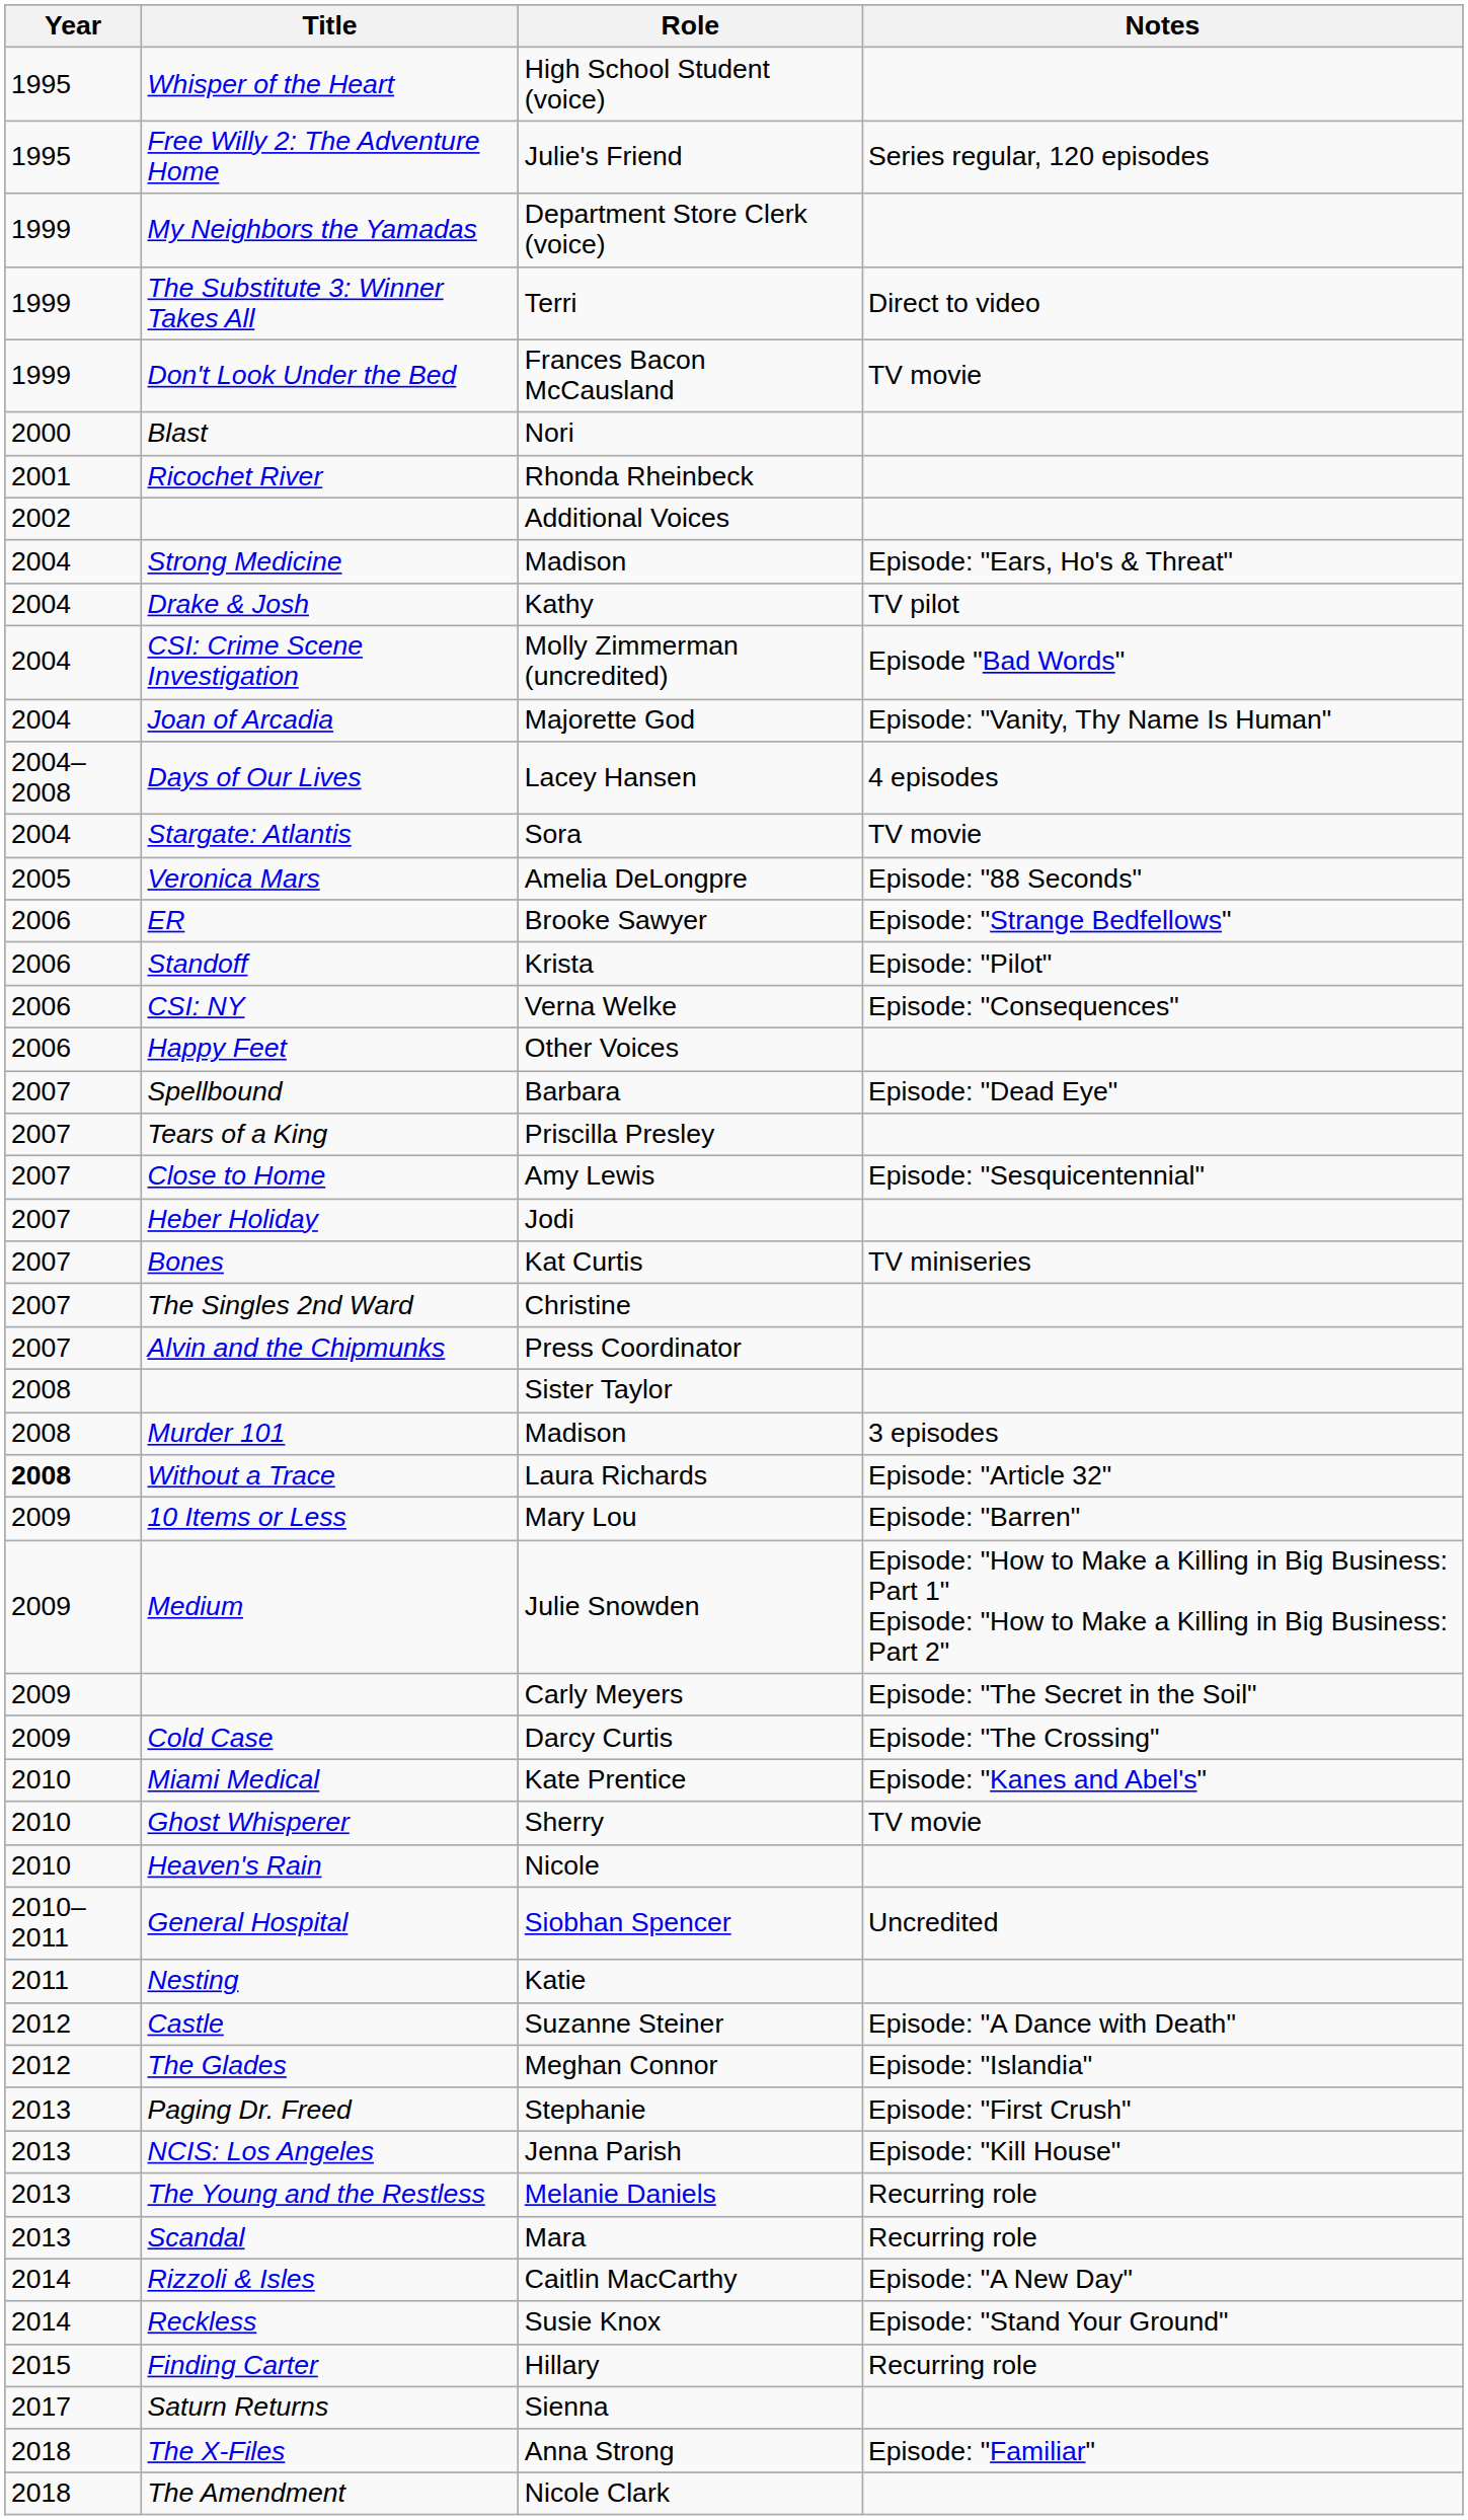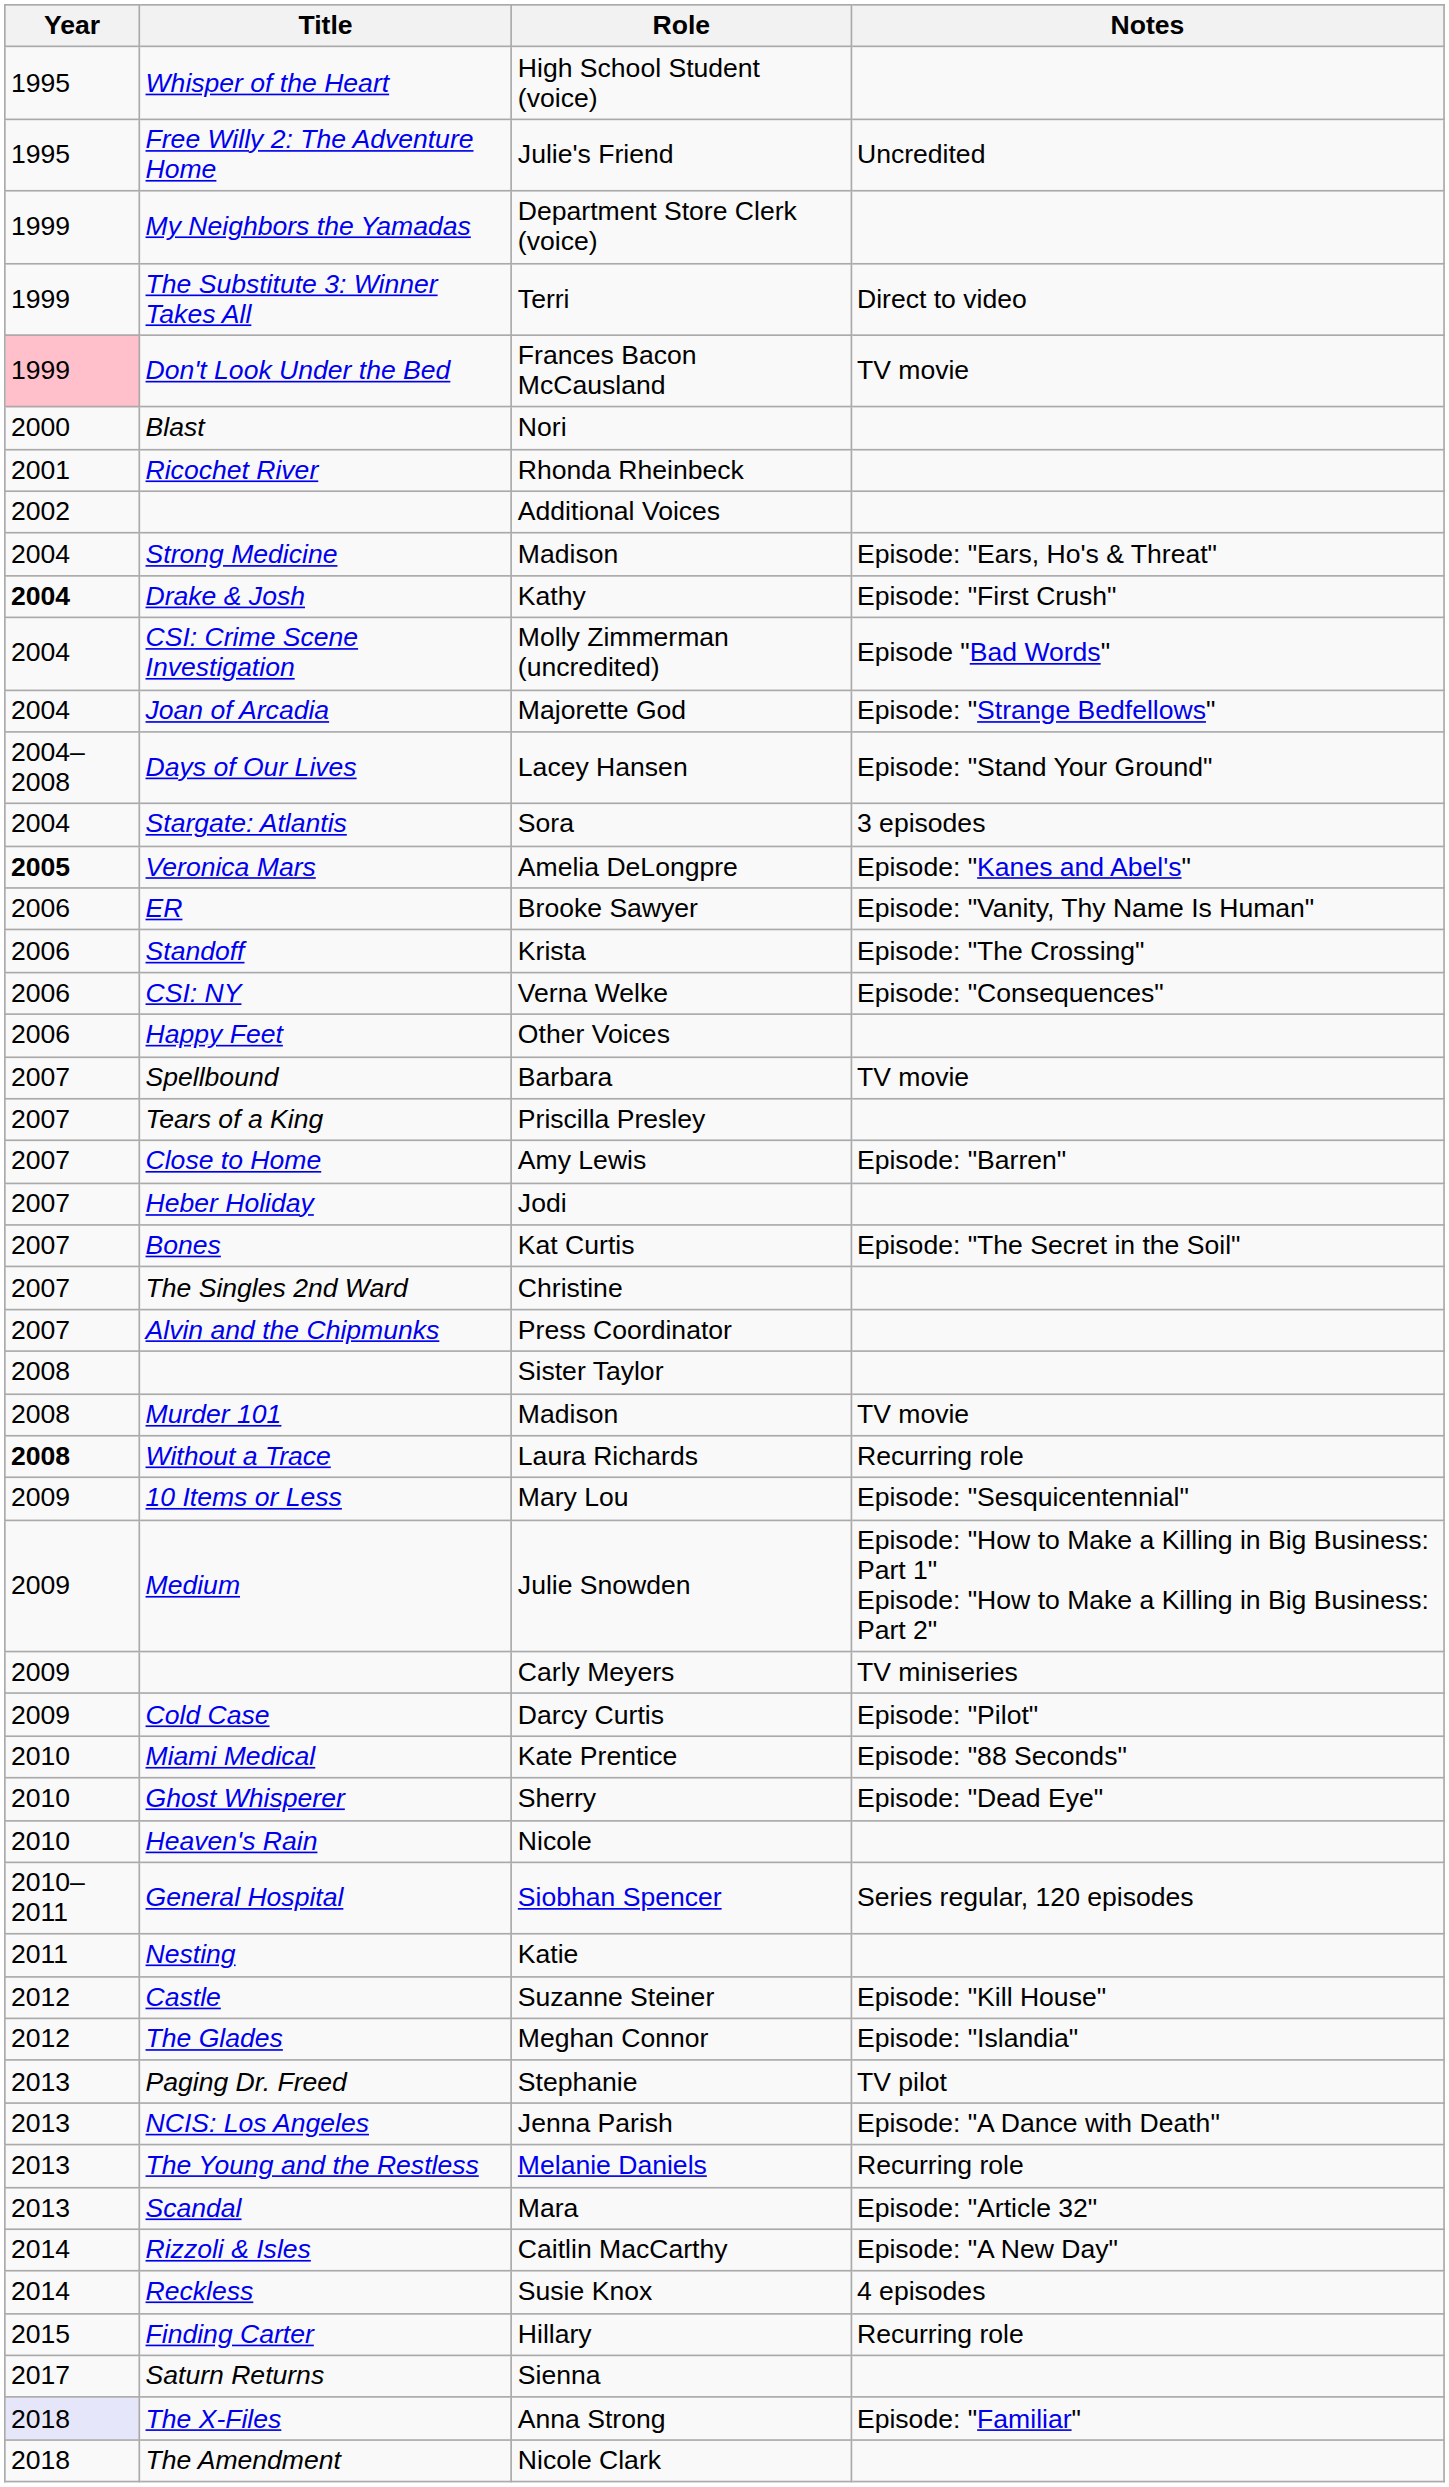 <table class="wikitable sortable">
 <tr>
 <th>Year</th>
 <th>Title</th>
 <th>Role</th>
 <th class="unsortable">Notes</th>
 </tr>
 <tr>
 <td>1995</td>
 <td><em><a href='#'>Whisper of the Heart</a></em></td>
 <td>High School Student (voice)</td>
 <td></td>
 </tr>
 <tr>
 <td>1995</td>
 <td><em><a href='#'>Free Willy 2: The Adventure Home</a></em></td>
 <td>Julie's Friend</td>
-<td>Series regular, 120 episodes</td>
+<td>Uncredited</td>
 </tr>
 <tr>
 <td>1999</td>
 <td><em><a href='#'>My Neighbors the Yamadas</a></em></td>
 <td>Department Store Clerk (voice)</td>
 <td></td>
 </tr>
 <tr>
 <td>1999</td>
 <td><em><a href='#'>The Substitute 3: Winner Takes All</a></em></td>
 <td>Terri</td>
 <td>Direct to video</td>
 </tr>
 <tr>
-<td>1999</td>
+<td style="background: pink;">1999</td>
 <td><em><a href='#'>Don't Look Under the Bed</a></em></td>
 <td>Frances Bacon McCausland</td>
 <td>TV movie</td>
 </tr>
 <tr>
 <td>2000</td>
 <td><em>Blast</em></td>
 <td>Nori</td>
 <td></td>
 </tr>
 <tr>
 <td>2001</td>
 <td><em><a href='#'>Ricochet River</a></em></td>
 <td>Rhonda Rheinbeck</td>
 <td></td>
 </tr>
 <tr>
 <td>2002</td>
 <td><em></em></td>
 <td>Additional Voices</td>
 <td></td>
 </tr>
 <tr>
 <td>2004</td>
 <td><em><a href='#'>Strong Medicine</a></em></td>
 <td>Madison</td>
 <td>Episode: "Ears, Ho's & Threat"</td>
 </tr>
 <tr>
-<td>2004</td>
+<td><strong>2004</strong></td>
 <td><em><a href='#'>Drake & Josh</a></em></td>
 <td>Kathy</td>
-<td>TV pilot</td>
+<td>Episode: "First Crush"</td>
 </tr>
 <tr>
 <td>2004</td>
 <td><em><a href='#'>CSI: Crime Scene Investigation</a></em></td>
 <td>Molly Zimmerman (uncredited)</td>
 <td>Episode "<a href='#'>Bad Words</a>"</td>
 </tr>
 <tr>
 <td>2004</td>
 <td><em><a href='#'>Joan of Arcadia</a></em></td>
 <td>Majorette God</td>
-<td>Episode: "Vanity, Thy Name Is Human"</td>
+<td>Episode: "<a href='#'>Strange Bedfellows</a>"</td>
 </tr>
 <tr>
 <td>2004–2008</td>
 <td><em><a href='#'>Days of Our Lives</a></em></td>
 <td>Lacey Hansen</td>
-<td>4 episodes</td>
+<td>Episode: "Stand Your Ground"</td>
 </tr>
 <tr>
 <td>2004</td>
 <td><em><a href='#'>Stargate: Atlantis</a></em></td>
 <td>Sora</td>
-<td>TV movie</td>
+<td>3 episodes</td>
 </tr>
 <tr>
-<td>2005</td>
+<td><strong>2005</strong></td>
 <td><em><a href='#'>Veronica Mars</a></em></td>
 <td>Amelia DeLongpre</td>
-<td>Episode: "88 Seconds"</td>
+<td>Episode: "<a href='#'>Kanes and Abel's</a>"</td>
 </tr>
 <tr>
 <td>2006</td>
 <td><em><a href='#'>ER</a></em></td>
 <td>Brooke Sawyer</td>
-<td>Episode: "<a href='#'>Strange Bedfellows</a>"</td>
+<td>Episode: "Vanity, Thy Name Is Human"</td>
 </tr>
 <tr>
 <td>2006</td>
 <td><em><a href='#'>Standoff</a></em></td>
 <td>Krista</td>
-<td>Episode: "Pilot"</td>
+<td>Episode: "The Crossing"</td>
 </tr>
 <tr>
 <td>2006</td>
 <td><em><a href='#'>CSI: NY</a></em></td>
 <td>Verna Welke</td>
 <td>Episode: "Consequences"</td>
 </tr>
 <tr>
 <td>2006</td>
 <td><em><a href='#'>Happy Feet</a></em></td>
 <td>Other Voices</td>
 <td></td>
 </tr>
 <tr>
 <td>2007</td>
 <td><em>Spellbound</em></td>
 <td>Barbara</td>
-<td>Episode: "Dead Eye"</td>
+<td>TV movie</td>
 </tr>
 <tr>
 <td>2007</td>
 <td><em>Tears of a King</em></td>
 <td>Priscilla Presley</td>
 <td></td>
 </tr>
 <tr>
 <td>2007</td>
 <td><em><a href='#'>Close to Home</a></em></td>
 <td>Amy Lewis</td>
-<td>Episode: "Sesquicentennial"</td>
+<td>Episode: "Barren"</td>
 </tr>
 <tr>
 <td>2007</td>
 <td><em><a href='#'>Heber Holiday</a></em></td>
 <td>Jodi</td>
 <td></td>
 </tr>
 <tr>
 <td>2007</td>
 <td><em><a href='#'>Bones</a></em></td>
 <td>Kat Curtis</td>
-<td>TV miniseries</td>
+<td>Episode: "The Secret in the Soil"</td>
 </tr>
 <tr>
 <td>2007</td>
 <td><em>The Singles 2nd Ward</em></td>
 <td>Christine</td>
 <td></td>
 </tr>
 <tr>
 <td>2007</td>
 <td><em><a href='#'>Alvin and the Chipmunks</a></em></td>
 <td>Press Coordinator</td>
 <td></td>
 </tr>
 <tr>
 <td>2008</td>
 <td><em></em></td>
 <td>Sister Taylor</td>
 <td></td>
 </tr>
 <tr>
 <td>2008</td>
 <td><em><a href='#'>Murder 101</a></em></td>
 <td>Madison</td>
-<td>3 episodes</td>
+<td>TV movie</td>
 </tr>
 <tr>
 <td><strong>2008</strong></td>
 <td><em><a href='#'>Without a Trace</a></em></td>
 <td>Laura Richards</td>
-<td>Episode: "Article 32"</td>
+<td>Recurring role</td>
 </tr>
 <tr>
 <td>2009</td>
 <td><em><a href='#'>10 Items or Less</a></em></td>
 <td>Mary Lou</td>
-<td>Episode: "Barren"</td>
+<td>Episode: "Sesquicentennial"</td>
 </tr>
 <tr>
 <td>2009</td>
 <td><em><a href='#'>Medium</a></em></td>
 <td>Julie Snowden</td>
 <td>Episode: "How to Make a Killing in Big Business: Part 1"<br>Episode: "How to Make a Killing in Big Business: Part 2"</td>
 </tr>
 <tr>
 <td>2009</td>
 <td><em></em></td>
 <td>Carly Meyers</td>
-<td>Episode: "The Secret in the Soil"</td>
+<td>TV miniseries</td>
 </tr>
 <tr>
 <td>2009</td>
 <td><em><a href='#'>Cold Case</a></em></td>
 <td>Darcy Curtis</td>
-<td>Episode: "The Crossing"</td>
+<td>Episode: "Pilot"</td>
 </tr>
 <tr>
 <td>2010</td>
 <td><em><a href='#'>Miami Medical</a></em></td>
 <td>Kate Prentice</td>
-<td>Episode: "<a href='#'>Kanes and Abel's</a>"</td>
+<td>Episode: "88 Seconds"</td>
 </tr>
 <tr>
 <td>2010</td>
 <td><em><a href='#'>Ghost Whisperer</a></em></td>
 <td>Sherry</td>
-<td>TV movie</td>
+<td>Episode: "Dead Eye"</td>
 </tr>
 <tr>
 <td>2010</td>
 <td><em><a href='#'>Heaven's Rain</a></em></td>
 <td>Nicole</td>
 <td></td>
 </tr>
 <tr>
 <td>2010–2011</td>
 <td><em><a href='#'>General Hospital</a></em></td>
 <td><a href='#'>Siobhan Spencer</a></td>
-<td>Uncredited</td>
+<td>Series regular, 120 episodes</td>
 </tr>
 <tr>
 <td>2011</td>
 <td><em><a href='#'>Nesting</a></em></td>
 <td>Katie</td>
 <td></td>
 </tr>
 <tr>
 <td>2012</td>
 <td><em><a href='#'>Castle</a></em></td>
 <td>Suzanne Steiner</td>
-<td>Episode: "A Dance with Death"</td>
+<td>Episode: "Kill House"</td>
 </tr>
 <tr>
 <td>2012</td>
 <td><em><a href='#'>The Glades</a></em></td>
 <td>Meghan Connor</td>
 <td>Episode: "Islandia"</td>
 </tr>
 <tr>
 <td>2013</td>
 <td><em>Paging Dr. Freed</em></td>
 <td>Stephanie</td>
-<td>Episode: "First Crush"</td>
+<td>TV pilot</td>
 </tr>
 <tr>
 <td>2013</td>
 <td><em><a href='#'>NCIS: Los Angeles</a></em></td>
 <td>Jenna Parish</td>
-<td>Episode: "Kill House"</td>
+<td>Episode: "A Dance with Death"</td>
 </tr>
 <tr>
 <td>2013</td>
 <td><em><a href='#'>The Young and the Restless</a></em></td>
 <td><a href='#'>Melanie Daniels</a></td>
 <td>Recurring role</td>
 </tr>
 <tr>
 <td>2013</td>
 <td><em><a href='#'>Scandal</a></em></td>
 <td>Mara</td>
-<td>Recurring role</td>
+<td>Episode: "Article 32"</td>
 </tr>
 <tr>
 <td>2014</td>
 <td><em><a href='#'>Rizzoli & Isles</a></em></td>
 <td>Caitlin MacCarthy</td>
 <td>Episode: "A New Day"</td>
 </tr>
 <tr>
 <td>2014</td>
 <td><em><a href='#'>Reckless</a></em></td>
 <td>Susie Knox</td>
-<td>Episode: "Stand Your Ground"</td>
+<td>4 episodes</td>
 </tr>
 <tr>
 <td>2015</td>
 <td><em><a href='#'>Finding Carter</a></em></td>
 <td>Hillary</td>
 <td>Recurring role</td>
 </tr>
 <tr>
 <td>2017</td>
 <td><em>Saturn Returns</em></td>
 <td>Sienna</td>
 <td></td>
 </tr>
 <tr>
-<td>2018</td>
+<td style="background: lavender;">2018</td>
 <td><em><a href='#'>The X-Files</a></em></td>
 <td>Anna Strong</td>
 <td>Episode: "<a href='#'>Familiar</a>"</td>
 </tr>
 <tr>
 <td>2018</td>
 <td><em>The Amendment</em></td>
 <td>Nicole Clark</td>
 <td></td>
 </tr>
 </table>
